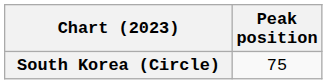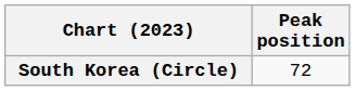 <table class="wikitable plainrowheaders" style="text-align:center">
 <tr>
 <th scope="col">Chart (2023)</th>
 <th scope="col">Peak<br>position</th>
 </tr>
 <tr>
 <th scope="row" style="width:13em">South Korea (Circle)</th>
-<td>75</td>
+<td>72</td>
 </tr>
 </table>
